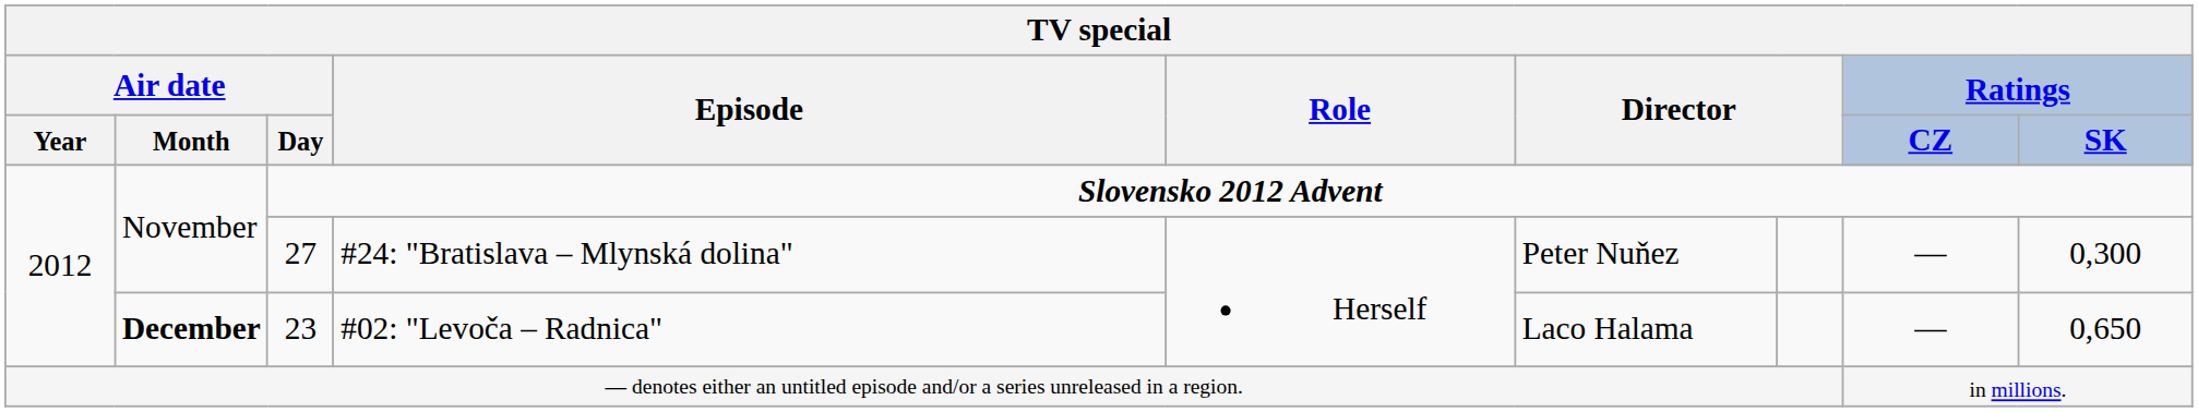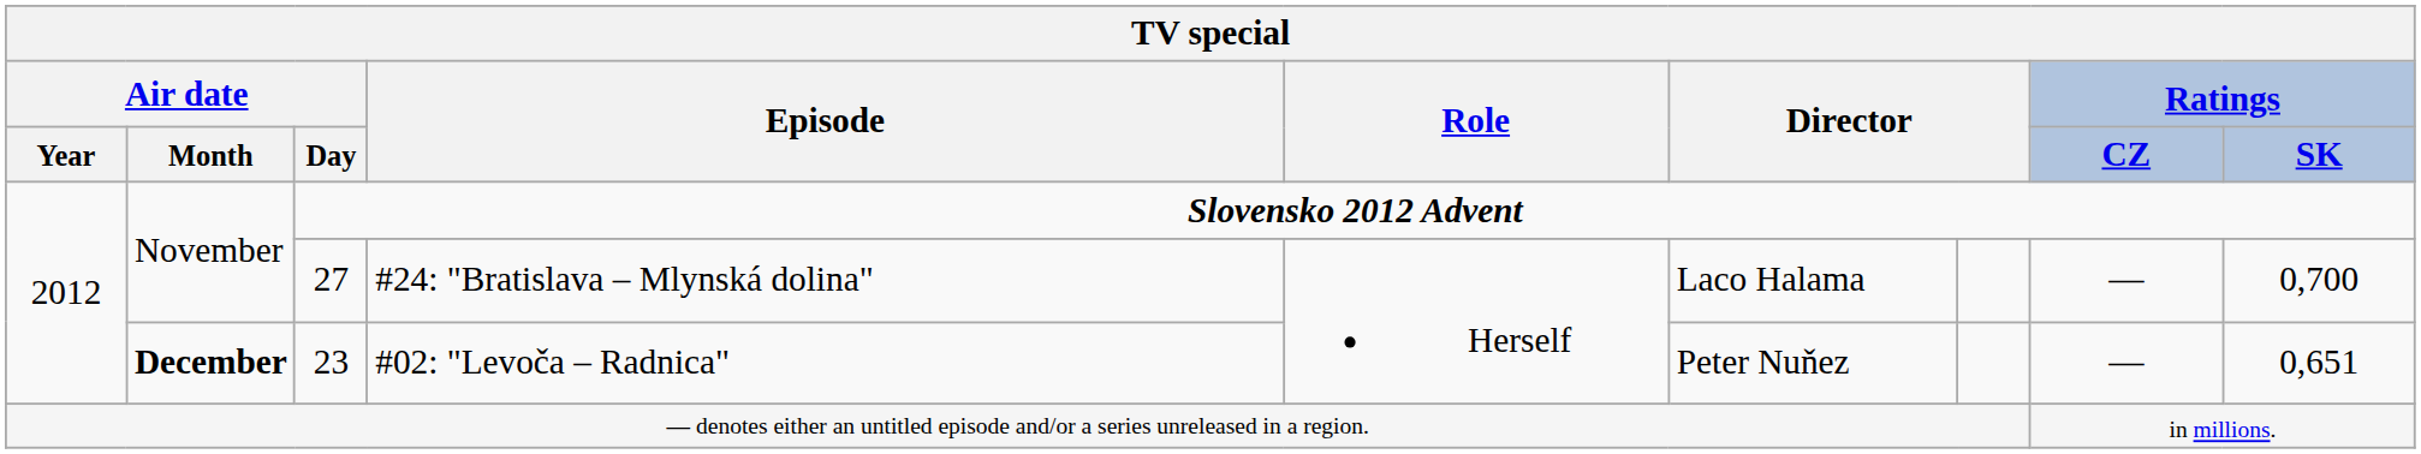 <table class="wikitable" style="text-align:center;">
 <tr>
 <th colspan="9" width=88%>TV special</th>
 </tr>
 <tr>
 <th colspan="3" width=15%><a href='#'>Air date</a></th>
 <th rowspan="2" width=38%>Episode</th>
 <th rowspan="2" width=16%><a href='#'>Role</a></th>
 <th colspan="2" rowspan="2" width=15%>Director</th>
 <th colspan="2" width=16% style="background:#B0C4DE;"><a href='#'>Ratings</a><sup><strong></strong></sup></th>
 </tr>
 <tr>
 <th width=5%><small>Year</small></th>
 <th width=7%><small>Month</small></th>
 <th width=3%><small>Day</small></th>
 <th width=8% style="background:#B0C4DE;"><a href='#'>CZ</a></th>
 <th width=8% style="background:#B0C4DE;"><a href='#'>SK</a></th>
 </tr>
 <tr>
 <td rowspan="3">2012</td>
 <td align="left" rowspan="2">November</td>
 <td colspan="7"><strong><em>Slovensko 2012 Advent</em></strong></td>
 </tr>
 <tr>
 <td>27</td>
 <td align="left">#24: "Bratislava – Mlynská dolina"</td>
 <td rowspan="2"><br><ul><li>Herself</li></ul></td>
-<td align="left">Peter Nuňez</td>
+<td align="left">Laco Halama</td>
 <td width=3%></td>
 <td>—</td>
-<td>0,300</td>
+<td>0,700</td>
 </tr>
 <tr>
 <td align="left"><strong>December</strong></td>
 <td>23</td>
 <td align="left">#02: "Levoča – Radnica"</td>
-<td align="left">Laco Halama</td>
+<td align="left">Peter Nuňez</td>
 <td width=3%></td>
 <td>—</td>
-<td>0,650</td>
+<td>0,651</td>
 </tr>
 <tr>
 <td colspan="7" width=84% style="background:whitesmoke; font-size: 8pt"><strong>—</strong> denotes either an untitled episode and/or a series unreleased in a region.</td>
 <td colspan="2" width=16% style="background:whitesmoke; font-size: 8pt"><sup><strong></strong></sup> in <a href='#'>millions</a>.</td>
 </tr>
 </table>
